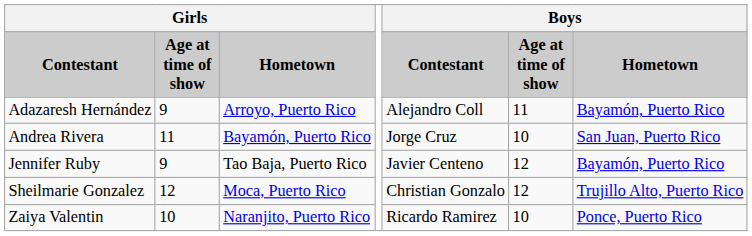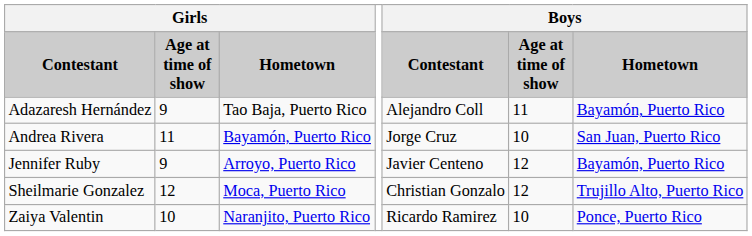 <table class="wikitable plainrowheaders" style="font-size:90%">
 <tr>
 <th colspan=3>Girls</th>
 <td rowspan=7 style="background:#fff"></td>
 <th colspan=3>Boys</th>
 </tr>
 <tr style="background:#ccc; text-align:center;">
 <td><strong>Contestant</strong></td>
 <td style="width:50px;"><strong>Age at time of show</strong></td>
 <td><strong>Hometown</strong></td>
 <td><strong>Contestant</strong></td>
 <td style="width:50px;"><strong>Age at time of show</strong></td>
 <td><strong>Hometown</strong></td>
 </tr>
 <tr>
 <td>Adazaresh Hernández</td>
 <td>9</td>
-<td><a href='#'>Arroyo, Puerto Rico</a></td>
+<td>Tao Baja, Puerto Rico</td>
 <td>Alejandro Coll</td>
 <td>11</td>
 <td><a href='#'>Bayamón, Puerto Rico</a></td>
 </tr>
 <tr>
 <td>Andrea Rivera</td>
 <td>11</td>
 <td><a href='#'>Bayamón, Puerto Rico</a></td>
 <td>Jorge Cruz</td>
 <td>10</td>
 <td><a href='#'>San Juan, Puerto Rico</a></td>
 </tr>
 <tr>
 <td>Jennifer Ruby</td>
 <td>9</td>
-<td>Tao Baja, Puerto Rico</td>
+<td><a href='#'>Arroyo, Puerto Rico</a></td>
 <td>Javier Centeno</td>
 <td>12</td>
 <td><a href='#'>Bayamón, Puerto Rico</a></td>
 </tr>
 <tr>
 <td>Sheilmarie Gonzalez</td>
 <td>12</td>
 <td><a href='#'>Moca, Puerto Rico</a></td>
 <td>Christian Gonzalo</td>
 <td>12</td>
 <td><a href='#'>Trujillo Alto, Puerto Rico</a></td>
 </tr>
 <tr>
 <td>Zaiya Valentin</td>
 <td>10</td>
 <td><a href='#'>Naranjito, Puerto Rico</a></td>
 <td>Ricardo Ramirez</td>
 <td>10</td>
 <td><a href='#'>Ponce, Puerto Rico</a></td>
 </tr>
 </table>
